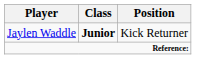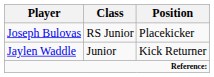 <table class="wikitable">
 <tr>
 <th>Player</th>
 <th>Class</th>
 <th>Position</th>
 </tr>
 <tr>
+<td><a href='#'>Joseph Bulovas</a></td>
+<td>RS Junior</td>
+<td>Placekicker</td>
+</tr>
+<tr>
 <td><a href='#'>Jaylen Waddle</a></td>
-<td><strong>Junior</strong></td>
+<td>Junior</td>
 <td>Kick Returner</td>
 </tr>
 <tr>
 <td colspan="3"  style="font-size:8pt; text-align:right;"><strong>Reference:</strong></td>
 </tr>
 </table>
